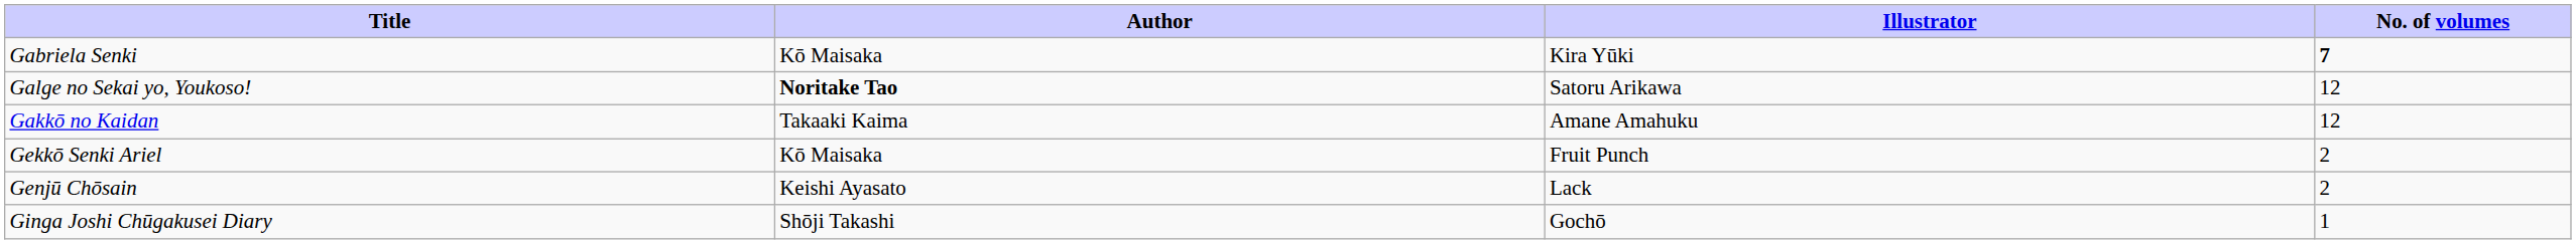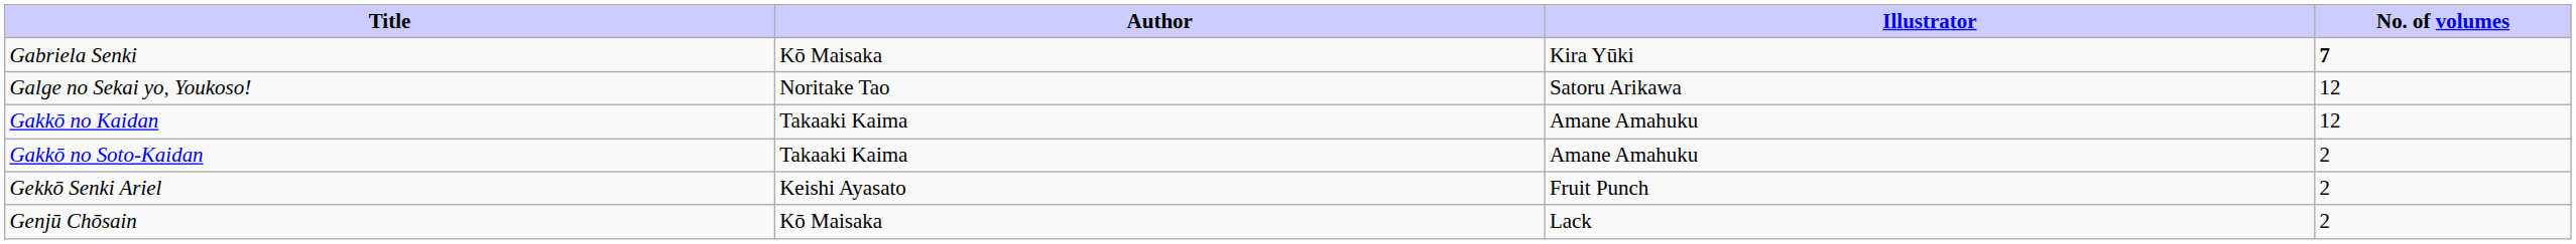 <table class="wikitable" style="width: 98%;">
 <tr>
 <th width=30% style="background:#ccf;">Title</th>
 <th width=30% style="background:#ccf;">Author</th>
 <th width=30% style="background:#ccf;"><a href='#'>Illustrator</a></th>
 <th width=10% style="background:#ccf;">No. of <a href='#'>volumes</a></th>
 </tr>
 <tr>
 <td><em>Gabriela Senki</em></td>
 <td>Kō Maisaka</td>
 <td>Kira Yūki</td>
 <td><strong>7</strong></td>
 </tr>
 <tr>
 <td><em>Galge no Sekai yo, Youkoso!</em></td>
-<td><strong>Noritake Tao</strong></td>
+<td>Noritake Tao</td>
 <td>Satoru Arikawa</td>
 <td>12</td>
 </tr>
 <tr>
 <td><em><a href='#'>Gakkō no Kaidan</a></em></td>
 <td>Takaaki Kaima</td>
 <td>Amane Amahuku</td>
 <td>12</td>
 </tr>
 <tr>
+<td><em><a href='#'>Gakkō no Soto-Kaidan</a></em></td>
+<td>Takaaki Kaima</td>
+<td>Amane Amahuku</td>
+<td>2</td>
+</tr>
+<tr>
 <td><em>Gekkō Senki Ariel</em></td>
-<td>Kō Maisaka</td>
+<td>Keishi Ayasato</td>
 <td>Fruit Punch</td>
 <td>2</td>
 </tr>
 <tr>
 <td><em>Genjū Chōsain</em></td>
-<td>Keishi Ayasato</td>
+<td>Kō Maisaka</td>
 <td>Lack</td>
 <td>2</td>
 </tr>
-<tr>
-<td><em>Ginga Joshi Chūgakusei Diary</em></td>
-<td>Shōji Takashi</td>
-<td>Gochō</td>
-<td>1</td>
-</tr>
 </table>
